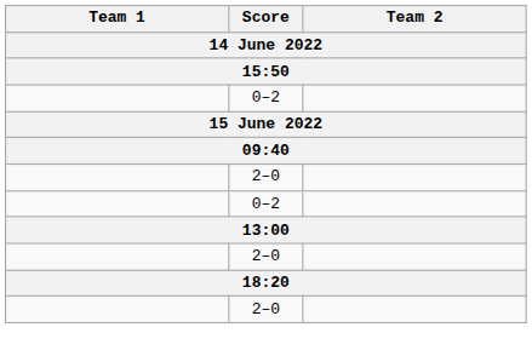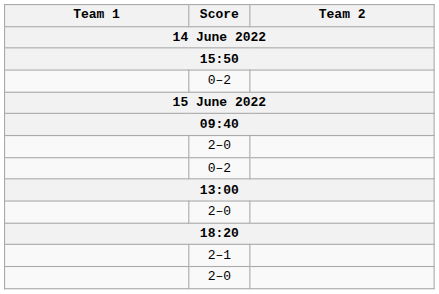 <table class="wikitable" style="text-align: center; font-size:90% ">
 <tr>
 <th align="right" width="160">Team 1</th>
 <th width="50">Score</th>
 <th align="left" width="160">Team 2</th>
 </tr>
 <tr>
 <th colspan=3>14 June 2022</th>
 </tr>
 <tr>
 <th colspan=3>15:50</th>
 </tr>
 <tr>
 <td align=right></td>
 <td align=center>0–2</td>
 <td align=left></td>
 </tr>
 <tr>
 <th colspan=3>15 June 2022</th>
 </tr>
 <tr>
 <th colspan=3>09:40</th>
 </tr>
 <tr>
 <td align=right></td>
 <td align=center>2–0</td>
 <td align=left></td>
 </tr>
 <tr>
 <td align=right></td>
 <td align=center>0–2</td>
 <td align=left></td>
 </tr>
 <tr>
 <th colspan=3>13:00</th>
 </tr>
 <tr>
 <td align=right></td>
 <td align=center>2–0</td>
 <td align=left></td>
 </tr>
 <tr>
 <th colspan=3>18:20</th>
 </tr>
 <tr>
 <td align=right></td>
+<td align=center>2–1</td>
+<td align=left></td>
+</tr>
+<tr>
+<td align=right></td>
 <td align=center>2–0</td>
 <td align=left></td>
 </tr>
 </table>
